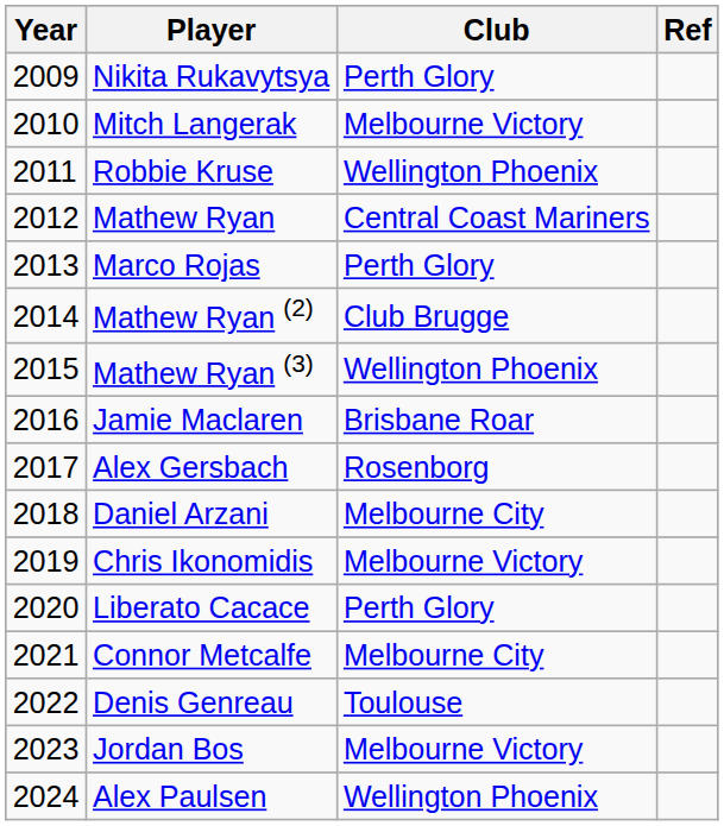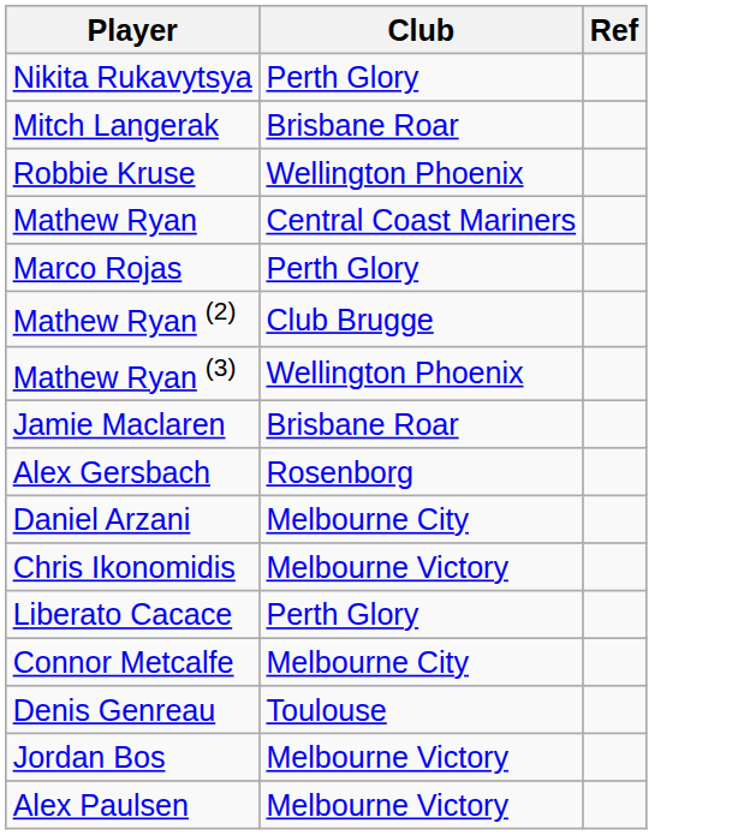 <table class="wikitable" style="font-size: 95%;">
 <tr>
-<th>Year</th>
 <th>Player</th>
 <th>Club</th>
 <th>Ref</th>
 </tr>
 <tr>
-<td>2009</td>
 <td><a href='#'>Nikita Rukavytsya</a></td>
 <td> <a href='#'>Perth Glory</a></td>
 <td></td>
 </tr>
 <tr>
-<td>2010</td>
 <td><a href='#'>Mitch Langerak</a></td>
-<td> <a href='#'>Melbourne Victory</a></td>
+<td> <a href='#'>Brisbane Roar</a></td>
 <td></td>
 </tr>
 <tr>
-<td>2011</td>
 <td><a href='#'>Robbie Kruse</a></td>
 <td> <a href='#'>Wellington Phoenix</a></td>
 <td></td>
 </tr>
 <tr>
-<td>2012</td>
 <td><a href='#'>Mathew Ryan</a></td>
 <td> <a href='#'>Central Coast Mariners</a></td>
 <td></td>
 </tr>
 <tr>
-<td>2013</td>
 <td><a href='#'>Marco Rojas</a></td>
 <td> <a href='#'>Perth Glory</a></td>
 <td></td>
 </tr>
 <tr>
-<td>2014</td>
 <td><a href='#'>Mathew Ryan</a> <sup>(2)</sup></td>
 <td> <a href='#'>Club Brugge</a></td>
 <td></td>
 </tr>
 <tr>
-<td>2015</td>
 <td><a href='#'>Mathew Ryan</a> <sup>(3)</sup></td>
 <td> <a href='#'>Wellington Phoenix</a></td>
 <td></td>
 </tr>
 <tr>
-<td>2016</td>
 <td><a href='#'>Jamie Maclaren</a></td>
 <td> <a href='#'>Brisbane Roar</a></td>
 <td></td>
 </tr>
 <tr>
-<td>2017</td>
 <td><a href='#'>Alex Gersbach</a></td>
 <td> <a href='#'>Rosenborg</a></td>
 <td></td>
 </tr>
 <tr>
-<td>2018</td>
 <td><a href='#'>Daniel Arzani</a></td>
 <td> <a href='#'>Melbourne City</a></td>
 <td></td>
 </tr>
 <tr>
-<td>2019</td>
 <td><a href='#'>Chris Ikonomidis</a></td>
 <td> <a href='#'>Melbourne Victory</a></td>
 <td></td>
 </tr>
 <tr>
-<td>2020</td>
 <td><a href='#'>Liberato Cacace</a></td>
 <td> <a href='#'>Perth Glory</a></td>
 <td></td>
 </tr>
 <tr>
-<td>2021</td>
 <td><a href='#'>Connor Metcalfe</a></td>
 <td> <a href='#'>Melbourne City</a></td>
 <td></td>
 </tr>
 <tr>
-<td>2022</td>
 <td><a href='#'>Denis Genreau</a></td>
 <td> <a href='#'>Toulouse</a></td>
 <td></td>
 </tr>
 <tr>
-<td>2023</td>
 <td><a href='#'>Jordan Bos</a></td>
 <td> <a href='#'>Melbourne Victory</a></td>
 <td></td>
 </tr>
 <tr>
-<td>2024</td>
 <td><a href='#'>Alex Paulsen</a></td>
-<td> <a href='#'>Wellington Phoenix</a></td>
+<td> <a href='#'>Melbourne Victory</a></td>
 <td></td>
 </tr>
 </table>
